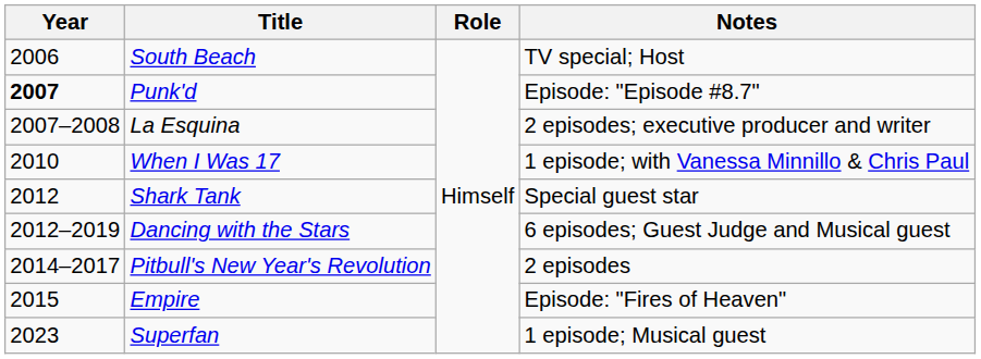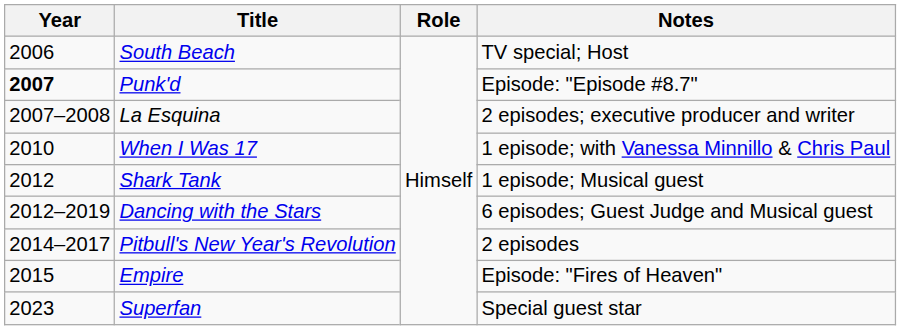 <table class="wikitable sortable">
 <tr>
 <th>Year</th>
 <th>Title</th>
 <th>Role</th>
 <th scope="col" class="unsortable">Notes</th>
 </tr>
 <tr>
 <td>2006</td>
 <td><em><a href='#'>South Beach</a></em></td>
 <td rowspan="9">Himself</td>
 <td>TV special; Host</td>
 </tr>
 <tr>
 <td><strong>2007</strong></td>
 <td><em><a href='#'>Punk'd</a></em></td>
 <td>Episode: "Episode #8.7"</td>
 </tr>
 <tr>
 <td>2007–2008</td>
 <td><em>La Esquina</em></td>
 <td>2 episodes; executive producer and writer</td>
 </tr>
 <tr>
 <td>2010</td>
 <td><em><a href='#'>When I Was 17</a></em></td>
 <td>1 episode; with <a href='#'>Vanessa Minnillo</a> & <a href='#'>Chris Paul</a></td>
 </tr>
 <tr>
 <td>2012</td>
 <td><em><a href='#'>Shark Tank</a></em></td>
-<td>Special guest star</td>
+<td>1 episode; Musical guest</td>
 </tr>
 <tr>
 <td>2012–2019</td>
 <td><em><a href='#'>Dancing with the Stars</a></em></td>
 <td>6 episodes; Guest Judge and Musical guest</td>
 </tr>
 <tr>
 <td>2014–2017</td>
 <td><em><a href='#'>Pitbull's New Year's Revolution</a></em></td>
 <td>2 episodes</td>
 </tr>
 <tr>
 <td>2015</td>
 <td><em><a href='#'>Empire</a></em></td>
 <td>Episode: "Fires of Heaven"</td>
 </tr>
 <tr>
 <td>2023</td>
 <td><em><a href='#'>Superfan</a></em></td>
-<td>1 episode; Musical guest</td>
+<td>Special guest star</td>
 </tr>
 </table>
